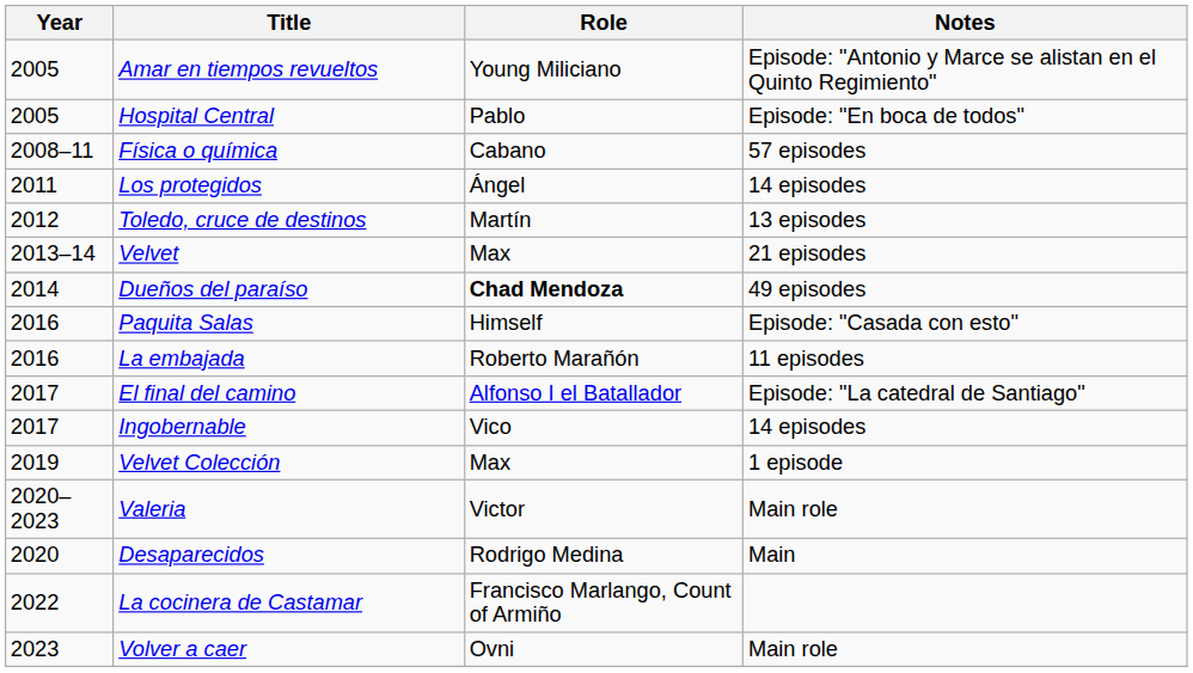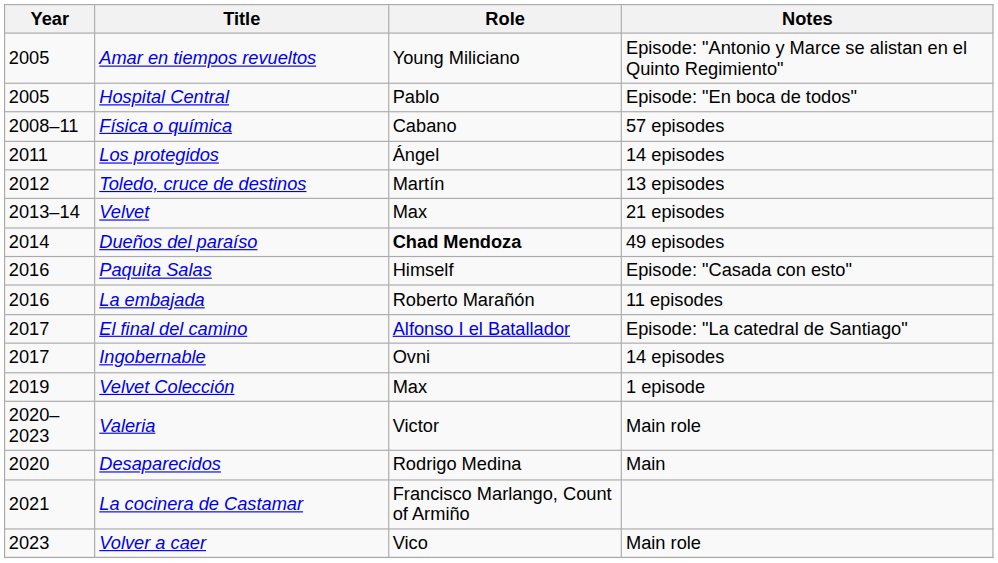 <table class="wikitable sortable">
 <tr>
 <th width="72">Year</th>
 <th width="250">Title</th>
 <th>Role</th>
 <th class="unsortable">Notes</th>
 </tr>
 <tr>
 <td>2005</td>
 <td><em><a href='#'>Amar en tiempos revueltos</a></em></td>
 <td>Young Miliciano</td>
 <td>Episode: "Antonio y Marce se alistan en el Quinto Regimiento"</td>
 </tr>
 <tr>
 <td>2005</td>
 <td><em><a href='#'>Hospital Central</a></em></td>
 <td>Pablo</td>
 <td>Episode: "En boca de todos"</td>
 </tr>
 <tr>
 <td>2008–11</td>
 <td><em><a href='#'>Física o química</a></em></td>
 <td>Cabano</td>
 <td>57 episodes</td>
 </tr>
 <tr>
 <td>2011</td>
 <td><em><a href='#'>Los protegidos</a></em></td>
 <td>Ángel</td>
 <td>14 episodes</td>
 </tr>
 <tr>
 <td>2012</td>
 <td><em><a href='#'>Toledo, cruce de destinos</a></em></td>
 <td>Martín</td>
 <td>13 episodes</td>
 </tr>
 <tr>
 <td>2013–14</td>
 <td><em><a href='#'>Velvet</a></em></td>
 <td>Max</td>
 <td>21 episodes</td>
 </tr>
 <tr>
 <td>2014</td>
 <td><em><a href='#'>Dueños del paraíso</a></em></td>
 <td><strong>Chad Mendoza</strong></td>
 <td>49 episodes</td>
 </tr>
 <tr>
 <td>2016</td>
 <td><em><a href='#'>Paquita Salas</a></em></td>
 <td>Himself</td>
 <td>Episode: "Casada con esto"</td>
 </tr>
 <tr>
 <td>2016</td>
 <td><em><a href='#'>La embajada</a></em></td>
 <td>Roberto Marañón</td>
 <td>11 episodes</td>
 </tr>
 <tr>
 <td>2017</td>
 <td><em><a href='#'>El final del camino</a></em></td>
 <td><a href='#'>Alfonso I el Batallador</a></td>
 <td>Episode: "La catedral de Santiago"</td>
 </tr>
 <tr>
 <td>2017</td>
 <td><em><a href='#'>Ingobernable</a></em></td>
-<td>Vico</td>
+<td>Ovni</td>
 <td>14 episodes</td>
 </tr>
 <tr>
 <td>2019</td>
 <td><em><a href='#'>Velvet Colección</a></em></td>
 <td>Max</td>
 <td>1 episode</td>
 </tr>
 <tr>
 <td>2020–2023</td>
 <td><em><a href='#'>Valeria</a></em></td>
 <td>Victor</td>
 <td>Main role</td>
 </tr>
 <tr>
 <td>2020</td>
 <td><em><a href='#'>Desaparecidos</a></em></td>
 <td>Rodrigo Medina</td>
 <td>Main</td>
 </tr>
 <tr>
-<td>2022</td>
+<td>2021</td>
 <td><em><a href='#'>La cocinera de Castamar</a></em></td>
 <td>Francisco Marlango, Count of Armiño</td>
 <td></td>
 </tr>
 <tr>
 <td>2023</td>
 <td><em><a href='#'>Volver a caer</a></em></td>
-<td>Ovni</td>
+<td>Vico</td>
 <td>Main role</td>
 </tr>
 <tr>
 </tr>
 </table>
